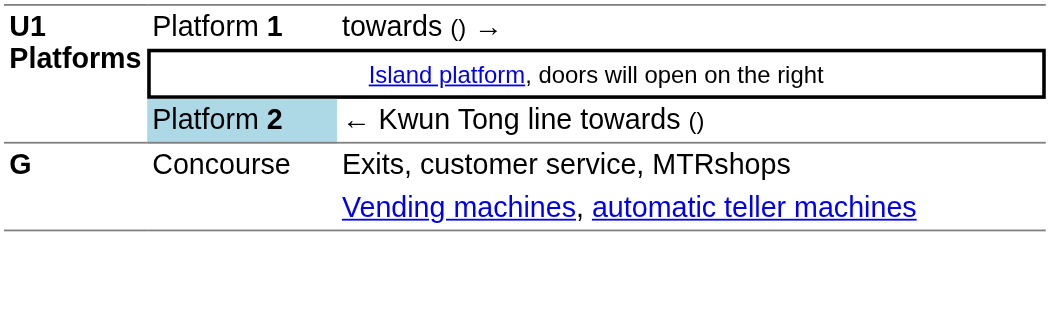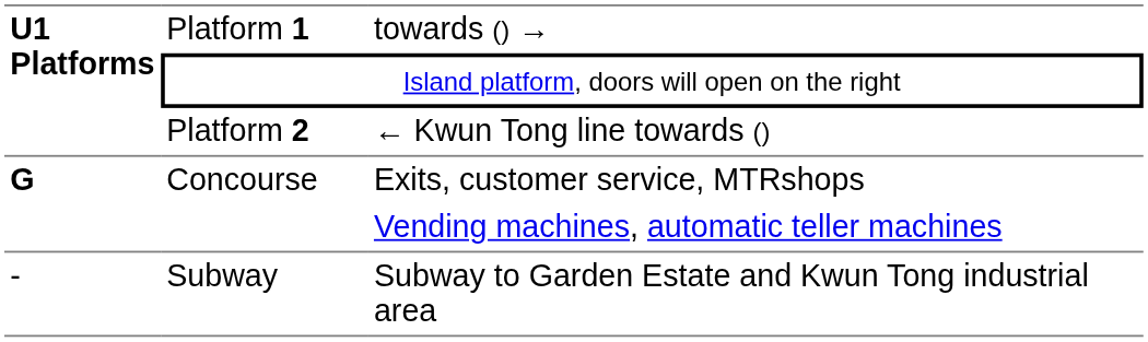 <table border=0 cellspacing=0 cellpadding=3>
 <tr>
 <td style="border-top:solid 1px gray;border-bottom:solid 1px gray;width:50px;vertical-align:top;" rowspan=3><strong>U1<br>Platforms</strong></td>
 <td style="border-top:solid 1px gray;width:100px;">Platform <span><strong>1</strong></span></td>
 <td style="border-top:solid 1px gray;width:390px;">  towards  <small>()</small> →</td>
 </tr>
 <tr>
 <td style="border-top:solid 2px black;border-right:solid 2px black;border-left:solid 2px black;border-bottom:solid 2px black;text-align:center;" colspan=2><small><a href='#'>Island platform</a>, doors will open on the right</small></td>
 </tr>
 <tr>
-<td style="background: lightblue; border-bottom:solid 1px gray;">Platform <span><strong>2</strong></span></td>
+<td style="border-bottom:solid 1px gray;">Platform <span><strong>2</strong></span></td>
 <td style="border-bottom:solid 1px gray;">←  Kwun Tong line towards  <small>()</small></td>
 </tr>
 <tr>
 <td style="border-bottom:solid 1px gray;vertical-align:top;" rowspan=2><strong>G</strong></td>
 <td style="border-bottom:solid 1px gray;vertical-align:top;" rowspan=2>Concourse</td>
 <td valign=top>Exits, customer service, MTRshops</td>
 </tr>
 <tr>
 <td style="border-bottom:solid 1px gray;vertical-align:top;"><a href='#'>Vending machines</a>, <a href='#'>automatic teller machines</a></td>
 </tr>
+<tr>
+<td style="border-bottom:solid 1px gray;vertical-align:top;">-</td>
+<td style="border-bottom:solid 1px gray;vertical-align:top;">Subway</td>
+<td style="border-bottom:solid 1px gray;vertical-align:top;">Subway to Garden Estate and Kwun Tong industrial area</td>
+</tr>
 </table>
